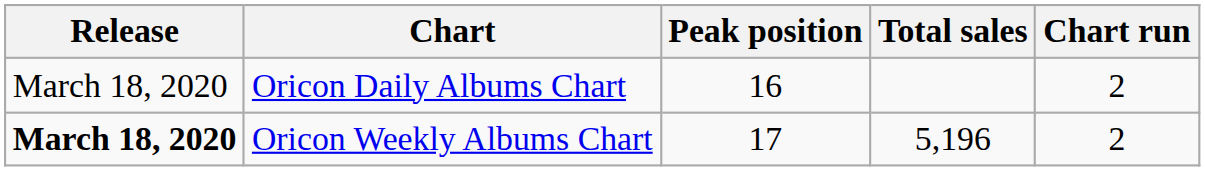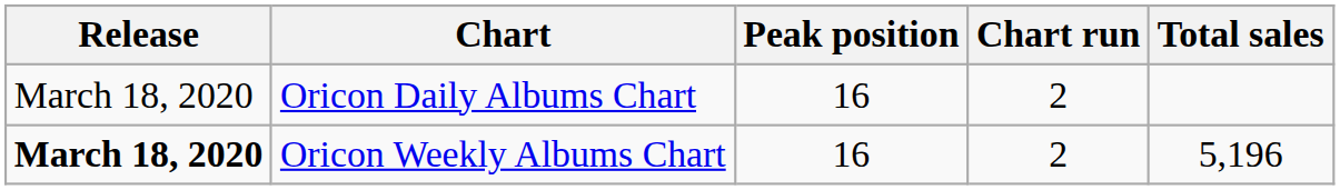 <table class="wikitable">
 <tr>
 <th align="left">Release</th>
 <th align="left">Chart</th>
 <th align="left">Peak position</th>
+<th align="left">Chart run</th>
 <th align="left">Total sales</th>
-<th align="left">Chart run</th>
 </tr>
 <tr>
 <td align="left">March 18, 2020</td>
 <td align="left"><a href='#'>Oricon Daily Albums Chart</a></td>
 <td align="center">16</td>
+<td align="center">2</td>
 <td align="center"></td>
-<td align="center">2</td>
 </tr>
 <tr>
 <td align="left"><strong>March 18, 2020</strong></td>
 <td align="left"><a href='#'>Oricon Weekly Albums Chart</a></td>
-<td align="center">17</td>
+<td align="center">16</td>
+<td align="center">2</td>
 <td align="center">5,196</td>
-<td align="center">2</td>
 </tr>
 </table>
